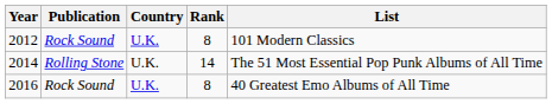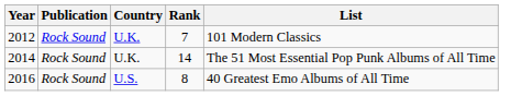 <table class="wikitable">
 <tr>
 <th>Year</th>
 <th>Publication</th>
 <th>Country</th>
 <th>Rank</th>
 <th>List</th>
 </tr>
 <tr>
 <td>2012</td>
 <td><em><a href='#'>Rock Sound</a></em></td>
 <td><a href='#'>U.K.</a></td>
-<td style="text-align:center;">8</td>
+<td style="text-align:center;">7</td>
 <td>101 Modern Classics</td>
 </tr>
 <tr>
 <td>2014</td>
-<td><em><a href='#'>Rolling Stone</a></em></td>
+<td><em>Rock Sound</em></td>
 <td>U.K.</td>
 <td style="text-align:center;">14</td>
 <td>The 51 Most Essential Pop Punk Albums of All Time</td>
 </tr>
 <tr>
 <td>2016</td>
 <td><em>Rock Sound</em></td>
-<td><a href='#'>U.K.</a></td>
+<td><a href='#'>U.S.</a></td>
 <td style="text-align:center;">8</td>
 <td>40 Greatest Emo Albums of All Time</td>
 </tr>
 </table>
